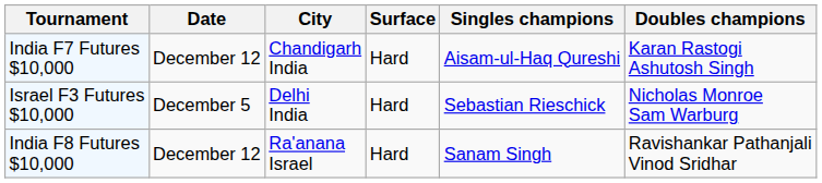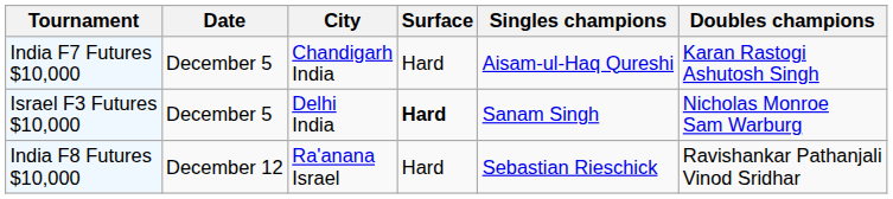 <table class="sortable wikitable" style="font-size:90%">
 <tr>
 <th>Tournament</th>
 <th>Date</th>
 <th>City</th>
 <th>Surface</th>
 <th>Singles champions</th>
 <th>Doubles champions</th>
 </tr>
 <tr>
 <td style="background:#f0f8ff;">India F7 Futures<br>$10,000</td>
-<td>December 12</td>
+<td>December 5</td>
 <td><a href='#'>Chandigarh</a><br>India</td>
 <td>Hard</td>
 <td> <a href='#'>Aisam-ul-Haq Qureshi</a></td>
 <td> <a href='#'>Karan Rastogi</a><br> <a href='#'>Ashutosh Singh</a></td>
 </tr>
 <tr>
 <td style="background:#f0f8ff;">Israel F3 Futures<br>$10,000</td>
 <td>December 5</td>
 <td><a href='#'>Delhi</a><br>India</td>
-<td>Hard</td>
-<td> <a href='#'>Sebastian Rieschick</a></td>
+<td><strong>Hard</strong></td>
+<td> <a href='#'>Sanam Singh</a></td>
 <td> <a href='#'>Nicholas Monroe</a><br> <a href='#'>Sam Warburg</a></td>
 </tr>
 <tr>
 <td style="background:#f0f8ff;">India F8 Futures<br>$10,000</td>
 <td>December 12</td>
 <td><a href='#'>Ra'anana</a><br>Israel</td>
 <td>Hard</td>
-<td> <a href='#'>Sanam Singh</a></td>
+<td> <a href='#'>Sebastian Rieschick</a></td>
 <td> Ravishankar Pathanjali<br> Vinod Sridhar</td>
 </tr>
 </table>
